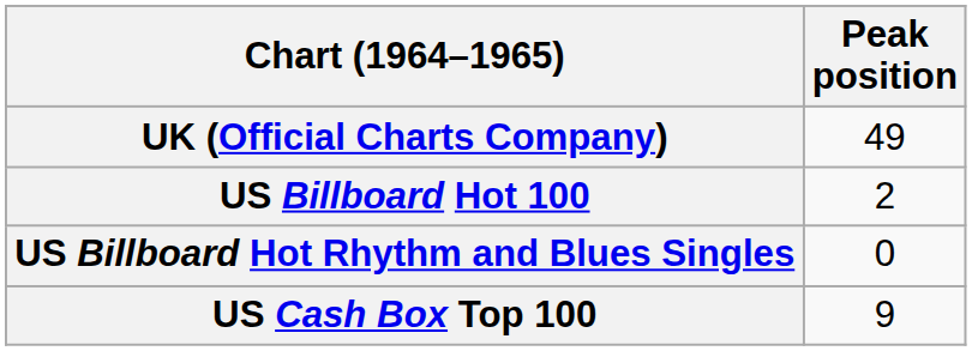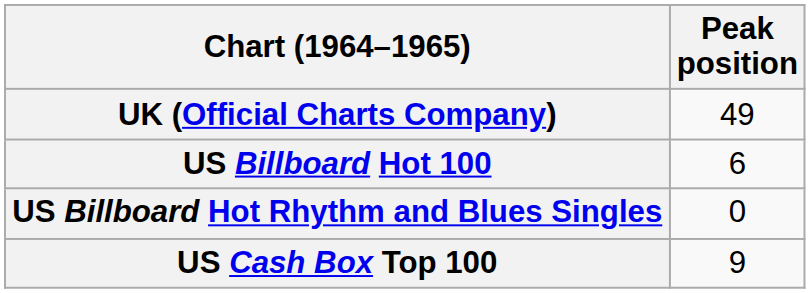 <table class="wikitable sortable plainrowheaders">
 <tr>
 <th scope="col">Chart (1964–1965)</th>
 <th scope="col">Peak<br>position</th>
 </tr>
 <tr>
 <th scope="row">UK (<a href='#'>Official Charts Company</a>)</th>
 <td align="center">49</td>
 </tr>
 <tr>
 <th scope="row">US <em><a href='#'>Billboard</a></em> <a href='#'>Hot 100</a></th>
-<td style="text-align:center;">2</td>
+<td style="text-align:center;">6</td>
 </tr>
 <tr>
 <th scope="row">US <em>Billboard</em> <a href='#'>Hot Rhythm and Blues Singles</a></th>
 <td style="text-align:center;">0</td>
 </tr>
 <tr>
 <th scope="row">US <a href='#'><em>Cash Box</em></a> Top 100</th>
 <td align="center">9</td>
 </tr>
 </table>
